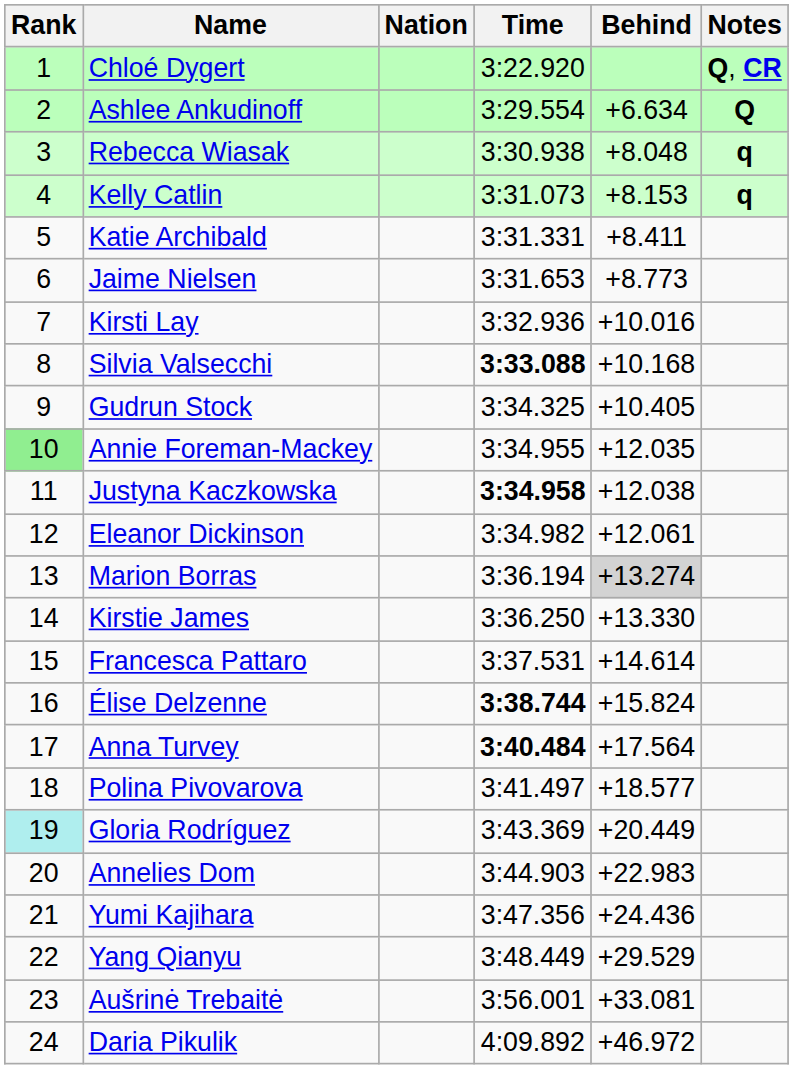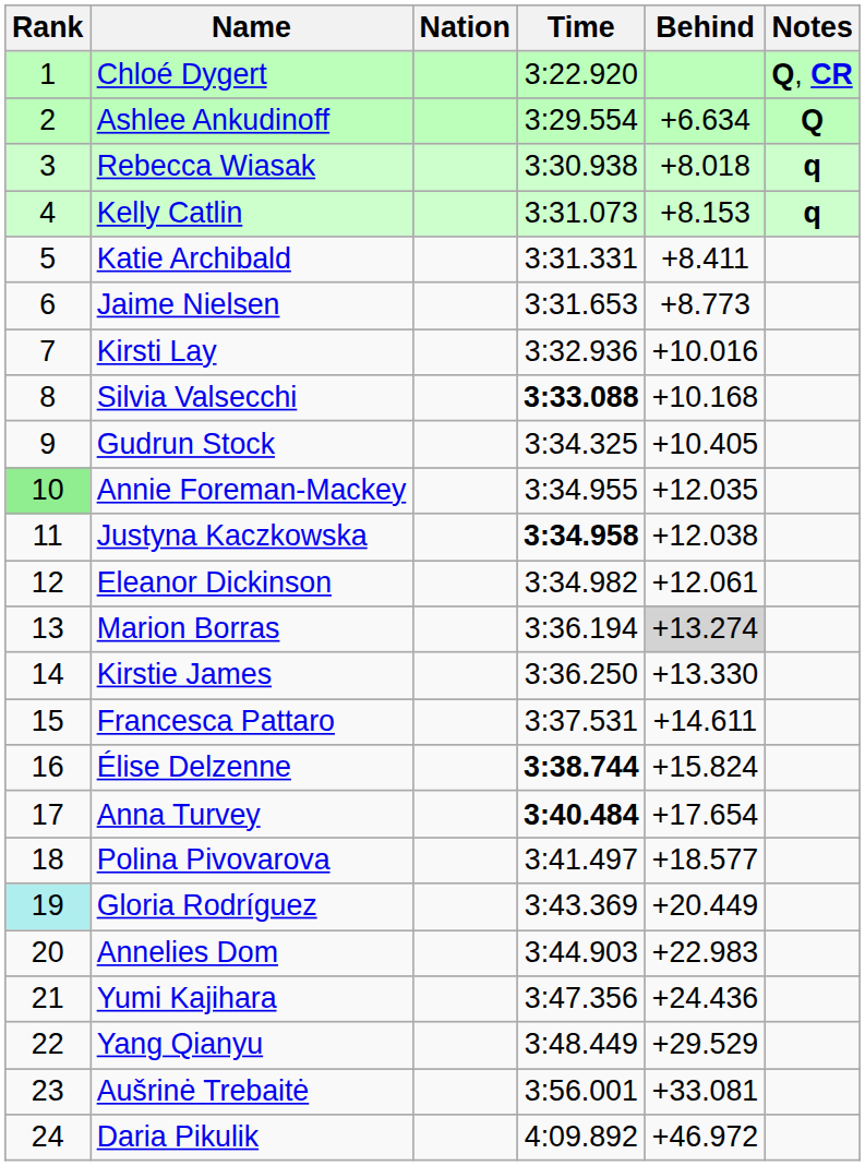 <table class="wikitable sortable" style="text-align:center">
 <tr>
 <th>Rank</th>
 <th>Name</th>
 <th>Nation</th>
 <th>Time</th>
 <th>Behind</th>
 <th>Notes</th>
 </tr>
 <tr bgcolor=bbffbb>
 <td>1</td>
 <td align=left><a href='#'>Chloé Dygert</a></td>
 <td align=left></td>
 <td>3:22.920</td>
 <td></td>
 <td><strong>Q</strong>, <strong><a href='#'>CR</a></strong></td>
 </tr>
 <tr bgcolor=bbffbb>
 <td>2</td>
 <td align=left><a href='#'>Ashlee Ankudinoff</a></td>
 <td align=left></td>
 <td>3:29.554</td>
 <td>+6.634</td>
 <td><strong>Q</strong></td>
 </tr>
 <tr bgcolor=ccffcc>
 <td>3</td>
 <td align=left><a href='#'>Rebecca Wiasak</a></td>
 <td align=left></td>
 <td>3:30.938</td>
-<td>+8.048</td>
+<td>+8.018</td>
 <td><strong>q</strong></td>
 </tr>
 <tr bgcolor=ccffcc>
 <td>4</td>
 <td align=left><a href='#'>Kelly Catlin</a></td>
 <td align=left></td>
 <td>3:31.073</td>
 <td>+8.153</td>
 <td><strong>q</strong></td>
 </tr>
 <tr>
 <td>5</td>
 <td align=left><a href='#'>Katie Archibald</a></td>
 <td align=left></td>
 <td>3:31.331</td>
 <td>+8.411</td>
 <td></td>
 </tr>
 <tr>
 <td>6</td>
 <td align=left><a href='#'>Jaime Nielsen</a></td>
 <td align=left></td>
 <td>3:31.653</td>
 <td>+8.773</td>
 <td></td>
 </tr>
 <tr>
 <td>7</td>
 <td align=left><a href='#'>Kirsti Lay</a></td>
 <td align=left></td>
 <td>3:32.936</td>
 <td>+10.016</td>
 <td></td>
 </tr>
 <tr>
 <td>8</td>
 <td align=left><a href='#'>Silvia Valsecchi</a></td>
 <td align=left></td>
 <td><strong>3:33.088</strong></td>
 <td>+10.168</td>
 <td></td>
 </tr>
 <tr>
 <td>9</td>
 <td align=left><a href='#'>Gudrun Stock</a></td>
 <td align=left></td>
 <td>3:34.325</td>
 <td>+10.405</td>
 <td></td>
 </tr>
 <tr>
 <td style="background: lightgreen;">10</td>
 <td align=left><a href='#'>Annie Foreman-Mackey</a></td>
 <td align=left></td>
 <td>3:34.955</td>
 <td>+12.035</td>
 <td></td>
 </tr>
 <tr>
 <td>11</td>
 <td align=left><a href='#'>Justyna Kaczkowska</a></td>
 <td align=left></td>
 <td><strong>3:34.958</strong></td>
 <td>+12.038</td>
 <td></td>
 </tr>
 <tr>
 <td>12</td>
 <td align=left><a href='#'>Eleanor Dickinson</a></td>
 <td align=left></td>
 <td>3:34.982</td>
 <td>+12.061</td>
 <td></td>
 </tr>
 <tr>
 <td>13</td>
 <td align=left><a href='#'>Marion Borras</a></td>
 <td align=left></td>
 <td>3:36.194</td>
 <td style="background: lightgrey;">+13.274</td>
 <td></td>
 </tr>
 <tr>
 <td>14</td>
 <td align=left><a href='#'>Kirstie James</a></td>
 <td align=left></td>
 <td>3:36.250</td>
 <td>+13.330</td>
 <td></td>
 </tr>
 <tr>
 <td>15</td>
 <td align=left><a href='#'>Francesca Pattaro</a></td>
 <td align=left></td>
 <td>3:37.531</td>
-<td>+14.614</td>
+<td>+14.611</td>
 <td></td>
 </tr>
 <tr>
 <td>16</td>
 <td align=left><a href='#'>Élise Delzenne</a></td>
 <td align=left></td>
 <td><strong>3:38.744</strong></td>
 <td>+15.824</td>
 <td></td>
 </tr>
 <tr>
 <td>17</td>
 <td align=left><a href='#'>Anna Turvey</a></td>
 <td align=left></td>
 <td><strong>3:40.484</strong></td>
-<td>+17.564</td>
+<td>+17.654</td>
 <td></td>
 </tr>
 <tr>
 <td>18</td>
 <td align=left><a href='#'>Polina Pivovarova</a></td>
 <td align=left></td>
 <td>3:41.497</td>
 <td>+18.577</td>
 <td></td>
 </tr>
 <tr>
 <td style="background: paleturquoise;">19</td>
 <td align=left><a href='#'>Gloria Rodríguez</a></td>
 <td align=left></td>
 <td>3:43.369</td>
 <td>+20.449</td>
 <td></td>
 </tr>
 <tr>
 <td>20</td>
 <td align=left><a href='#'>Annelies Dom</a></td>
 <td align=left></td>
 <td>3:44.903</td>
 <td>+22.983</td>
 <td></td>
 </tr>
 <tr>
 <td>21</td>
 <td align=left><a href='#'>Yumi Kajihara</a></td>
 <td align=left></td>
 <td>3:47.356</td>
 <td>+24.436</td>
 <td></td>
 </tr>
 <tr>
 <td>22</td>
 <td align=left><a href='#'>Yang Qianyu</a></td>
 <td align=left></td>
 <td>3:48.449</td>
 <td>+29.529</td>
 <td></td>
 </tr>
 <tr>
 <td>23</td>
 <td align=left><a href='#'>Aušrinė Trebaitė</a></td>
 <td align=left></td>
 <td>3:56.001</td>
 <td>+33.081</td>
 <td></td>
 </tr>
 <tr>
 <td>24</td>
 <td align=left><a href='#'>Daria Pikulik</a></td>
 <td align=left></td>
 <td>4:09.892</td>
 <td>+46.972</td>
 <td></td>
 </tr>
 </table>
